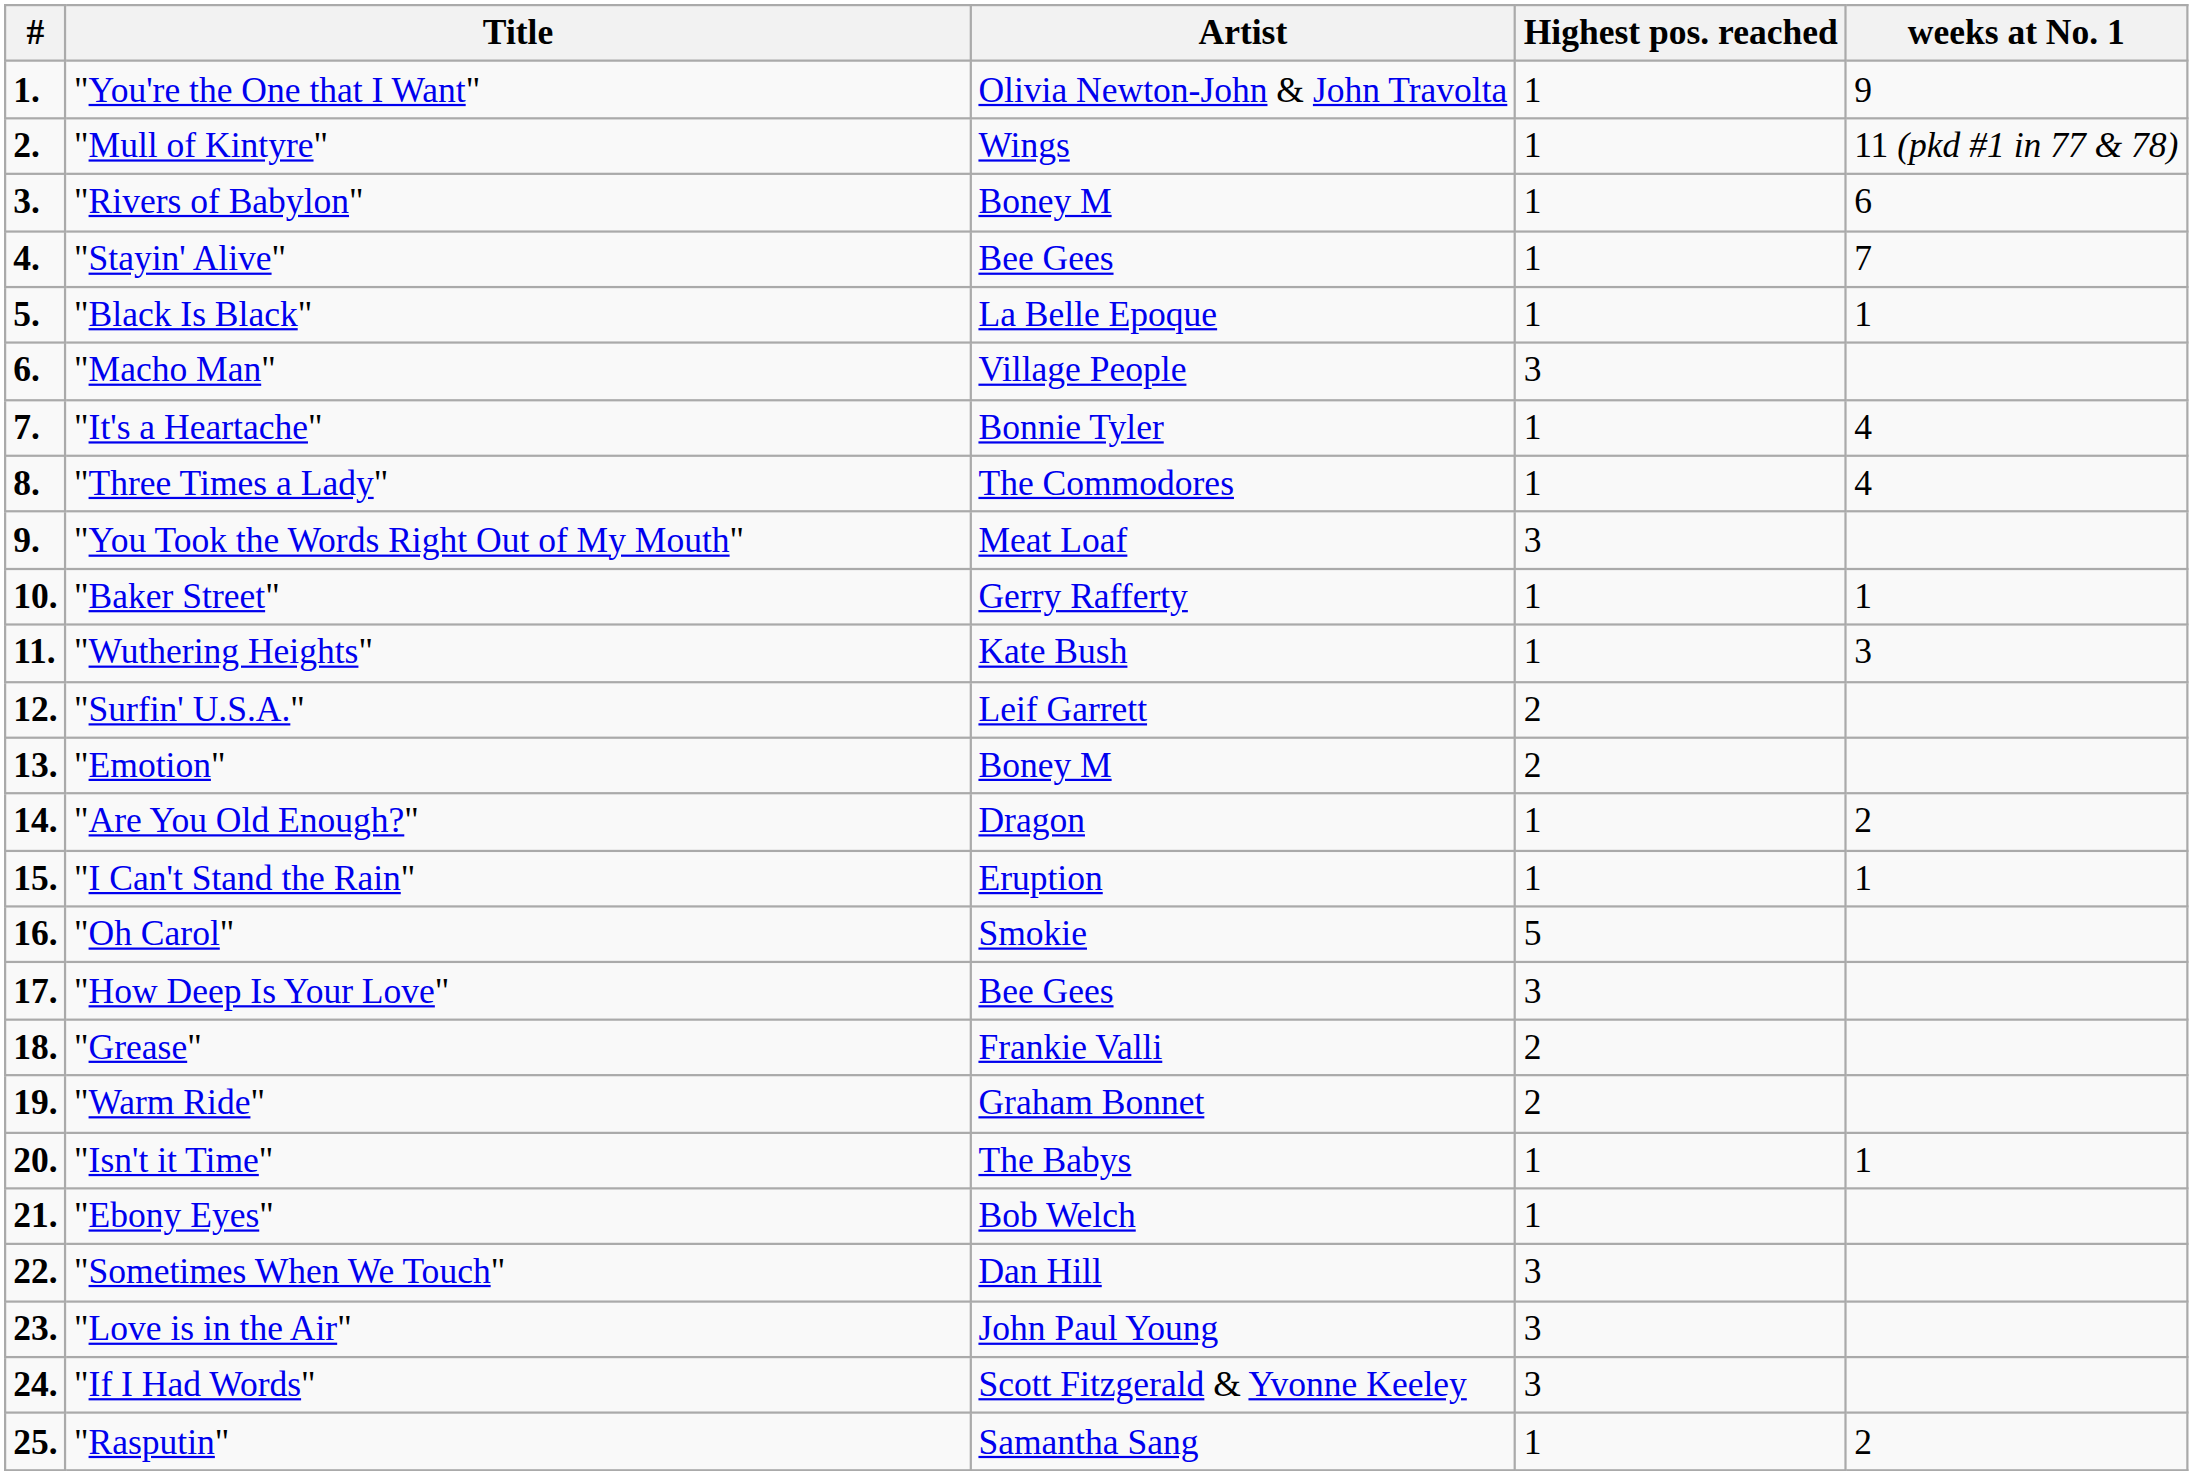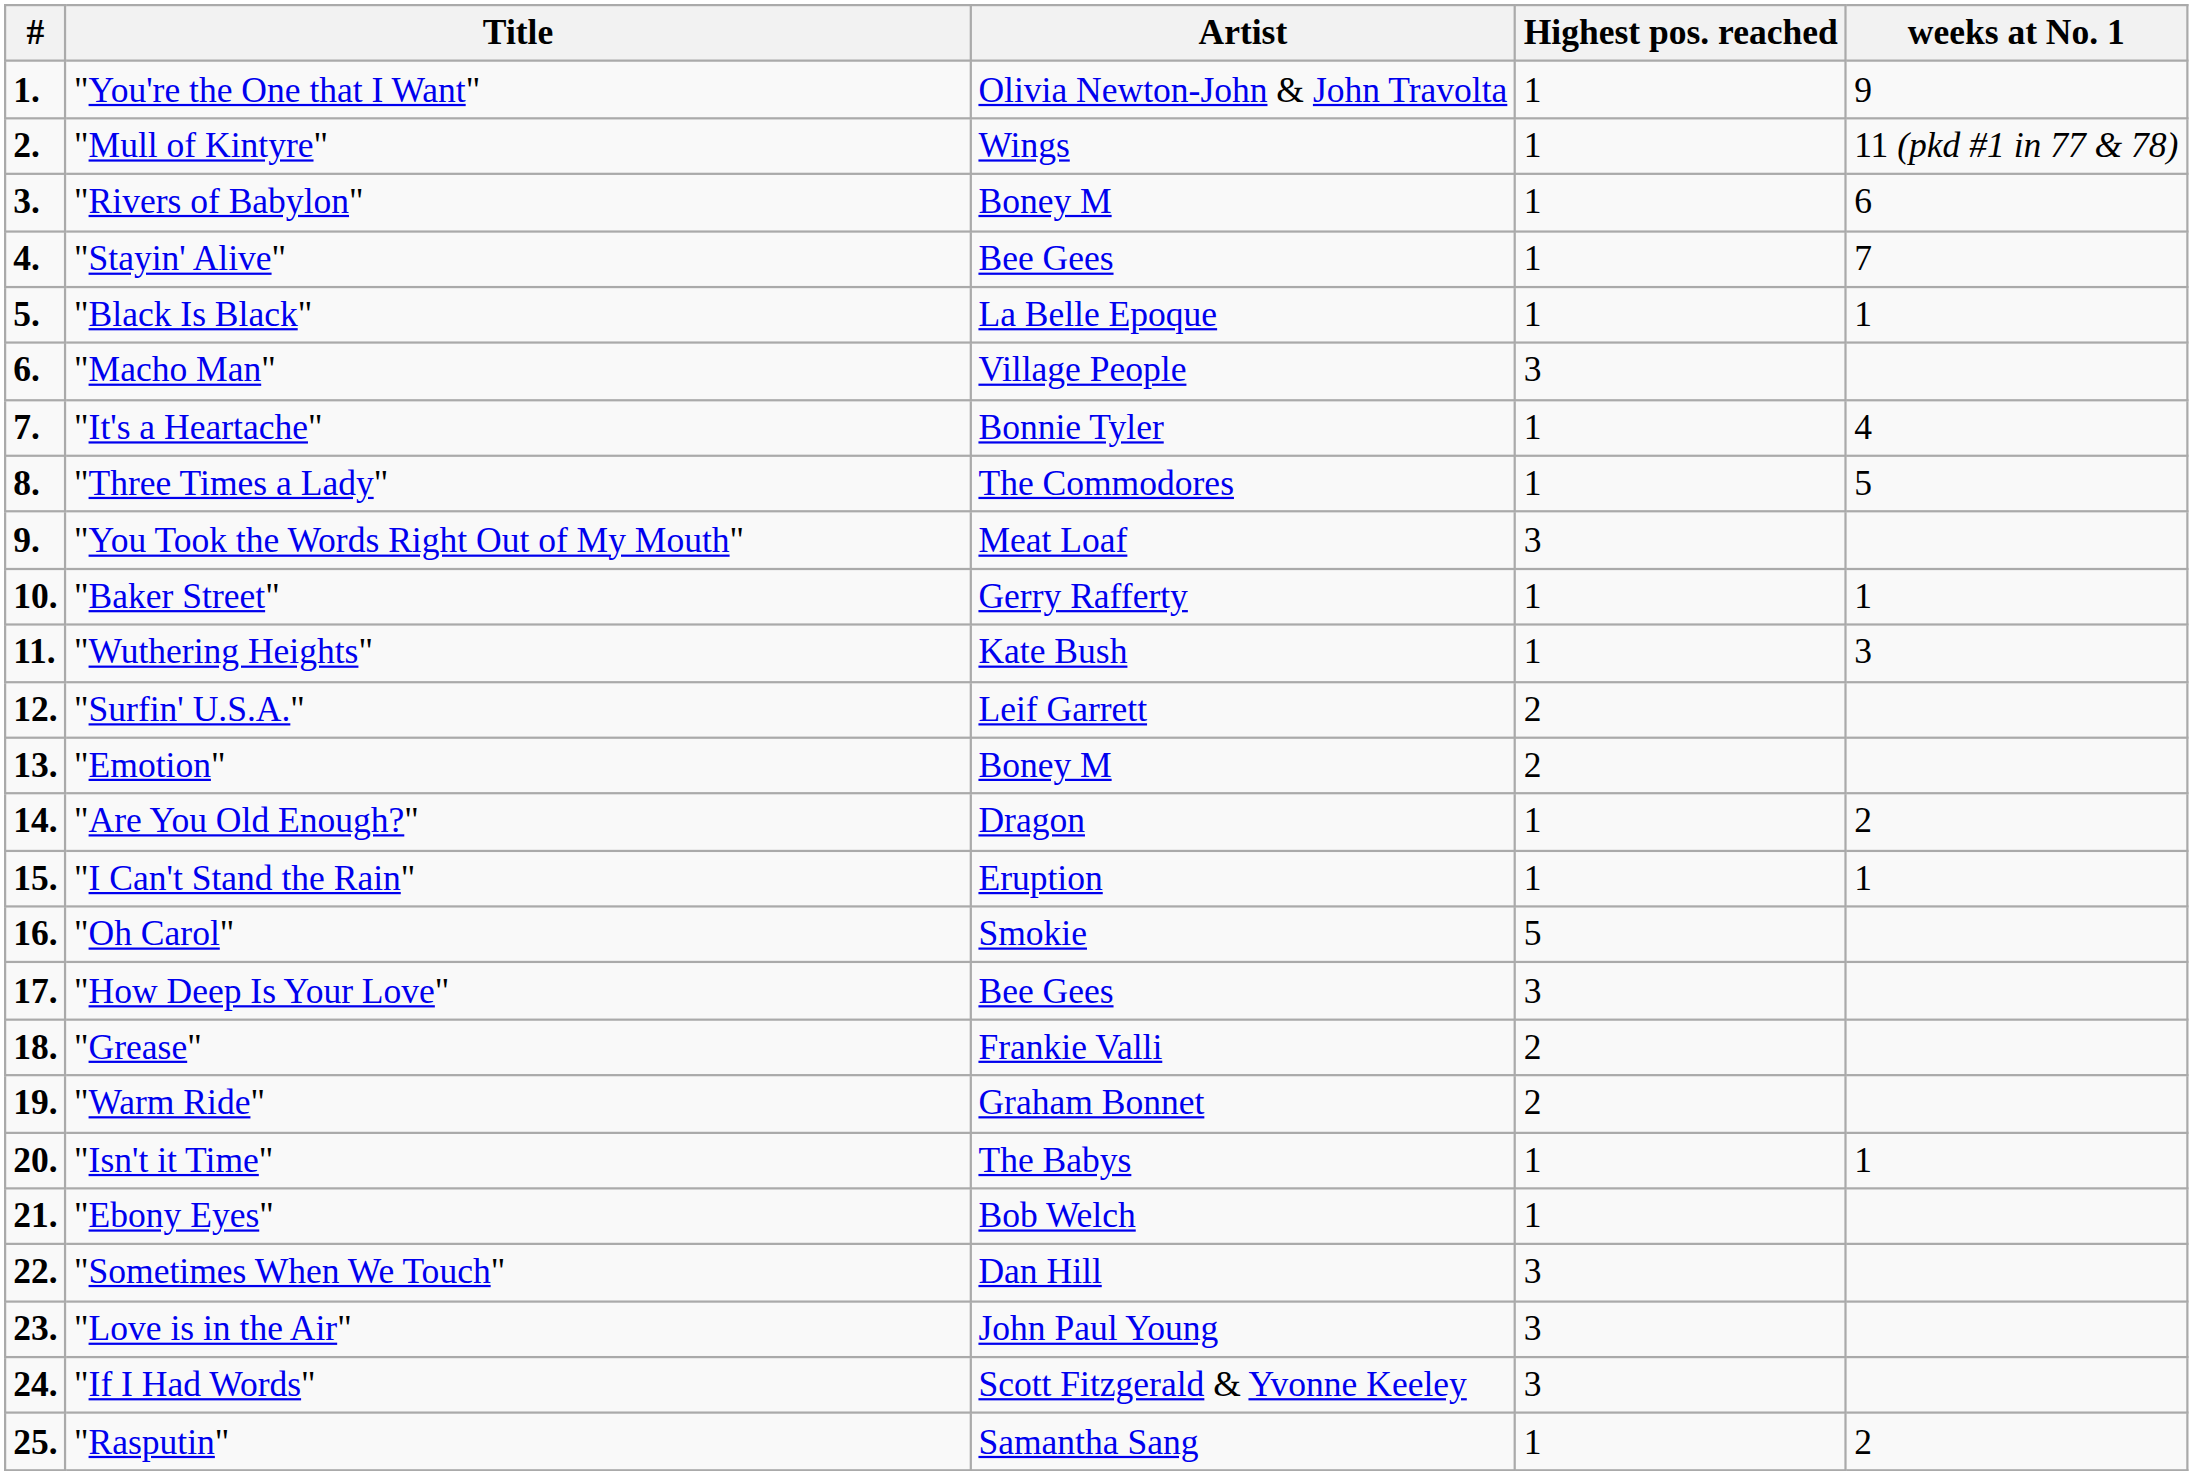 <table class="wikitable sortable">
 <tr>
 <th>#</th>
 <th width="400">Title</th>
 <th>Artist</th>
 <th>Highest pos. reached</th>
 <th>weeks at No. 1</th>
 </tr>
 <tr>
 <td><strong>1.</strong></td>
 <td>"<a href='#'>You're the One that I Want</a>"</td>
 <td><a href='#'>Olivia Newton-John</a> & <a href='#'>John Travolta</a></td>
 <td>1</td>
 <td>9</td>
 </tr>
 <tr>
 <td><strong>2.</strong></td>
 <td>"<a href='#'>Mull of Kintyre</a>"</td>
 <td><a href='#'>Wings</a></td>
 <td>1</td>
 <td>11 <em>(pkd #1 in 77 & 78)</em></td>
 </tr>
 <tr>
 <td><strong>3.</strong></td>
 <td>"<a href='#'>Rivers of Babylon</a>"</td>
 <td><a href='#'>Boney M</a></td>
 <td>1</td>
 <td>6</td>
 </tr>
 <tr>
 <td><strong>4.</strong></td>
 <td>"<a href='#'>Stayin' Alive</a>"</td>
 <td><a href='#'>Bee Gees</a></td>
 <td>1</td>
 <td>7</td>
 </tr>
 <tr>
 <td><strong>5.</strong></td>
 <td>"<a href='#'>Black Is Black</a>"</td>
 <td><a href='#'>La Belle Epoque</a></td>
 <td>1</td>
 <td>1</td>
 </tr>
 <tr>
 <td><strong>6.</strong></td>
 <td>"<a href='#'>Macho Man</a>"</td>
 <td><a href='#'>Village People</a></td>
 <td>3</td>
 <td></td>
 </tr>
 <tr>
 <td><strong>7.</strong></td>
 <td>"<a href='#'>It's a Heartache</a>"</td>
 <td><a href='#'>Bonnie Tyler</a></td>
 <td>1</td>
 <td>4</td>
 </tr>
 <tr>
 <td><strong>8.</strong></td>
 <td>"<a href='#'>Three Times a Lady</a>"</td>
 <td><a href='#'>The Commodores</a></td>
 <td>1</td>
-<td>4</td>
+<td>5</td>
 </tr>
 <tr>
 <td><strong>9.</strong></td>
 <td>"<a href='#'>You Took the Words Right Out of My Mouth</a>"</td>
 <td><a href='#'>Meat Loaf</a></td>
 <td>3</td>
 <td></td>
 </tr>
 <tr>
 <td><strong>10.</strong></td>
 <td>"<a href='#'>Baker Street</a>"</td>
 <td><a href='#'>Gerry Rafferty</a></td>
 <td>1</td>
 <td>1</td>
 </tr>
 <tr>
 <td><strong>11.</strong></td>
 <td>"<a href='#'>Wuthering Heights</a>"</td>
 <td><a href='#'>Kate Bush</a></td>
 <td>1</td>
 <td>3</td>
 </tr>
 <tr>
 <td><strong>12.</strong></td>
 <td>"<a href='#'>Surfin' U.S.A.</a>"</td>
 <td><a href='#'>Leif Garrett</a></td>
 <td>2</td>
 <td></td>
 </tr>
 <tr>
 <td><strong>13.</strong></td>
 <td>"<a href='#'>Emotion</a>"</td>
 <td><a href='#'>Boney M</a></td>
 <td>2</td>
 <td></td>
 </tr>
 <tr>
 <td><strong>14.</strong></td>
 <td>"<a href='#'>Are You Old Enough?</a>"</td>
 <td><a href='#'>Dragon</a></td>
 <td>1</td>
 <td>2</td>
 </tr>
 <tr>
 <td><strong>15.</strong></td>
 <td>"<a href='#'>I Can't Stand the Rain</a>"</td>
 <td><a href='#'>Eruption</a></td>
 <td>1</td>
 <td>1</td>
 </tr>
 <tr>
 <td><strong>16.</strong></td>
 <td>"<a href='#'>Oh Carol</a>"</td>
 <td><a href='#'>Smokie</a></td>
 <td>5</td>
 <td></td>
 </tr>
 <tr>
 <td><strong>17.</strong></td>
 <td>"<a href='#'>How Deep Is Your Love</a>"</td>
 <td><a href='#'>Bee Gees</a></td>
 <td>3</td>
 <td></td>
 </tr>
 <tr>
 <td><strong>18.</strong></td>
 <td>"<a href='#'>Grease</a>"</td>
 <td><a href='#'>Frankie Valli</a></td>
 <td>2</td>
 <td></td>
 </tr>
 <tr>
 <td><strong>19.</strong></td>
 <td>"<a href='#'>Warm Ride</a>"</td>
 <td><a href='#'>Graham Bonnet</a></td>
 <td>2</td>
 <td></td>
 </tr>
 <tr>
 <td><strong>20.</strong></td>
 <td>"<a href='#'>Isn't it Time</a>"</td>
 <td><a href='#'>The Babys</a></td>
 <td>1</td>
 <td>1</td>
 </tr>
 <tr>
 <td><strong>21.</strong></td>
 <td>"<a href='#'>Ebony Eyes</a>"</td>
 <td><a href='#'>Bob Welch</a></td>
 <td>1</td>
 <td></td>
 </tr>
 <tr>
 <td><strong>22.</strong></td>
 <td>"<a href='#'>Sometimes When We Touch</a>"</td>
 <td><a href='#'>Dan Hill</a></td>
 <td>3</td>
 <td></td>
 </tr>
 <tr>
 <td><strong>23.</strong></td>
 <td>"<a href='#'>Love is in the Air</a>"</td>
 <td><a href='#'>John Paul Young</a></td>
 <td>3</td>
 <td></td>
 </tr>
 <tr>
 <td><strong>24.</strong></td>
 <td>"<a href='#'>If I Had Words</a>"</td>
 <td><a href='#'>Scott Fitzgerald</a> & <a href='#'>Yvonne Keeley</a></td>
 <td>3</td>
 <td></td>
 </tr>
 <tr>
 <td><strong>25.</strong></td>
 <td>"<a href='#'>Rasputin</a>"</td>
 <td><a href='#'>Samantha Sang</a></td>
 <td>1</td>
 <td>2</td>
 </tr>
 </table>
